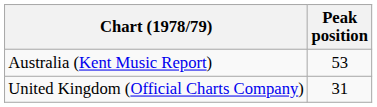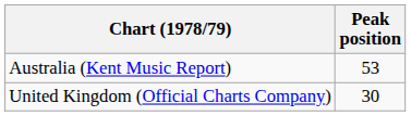 <table class="wikitable">
 <tr>
 <th>Chart (1978/79)</th>
 <th>Peak<br> position</th>
 </tr>
 <tr>
 <td>Australia (<a href='#'>Kent Music Report</a>)</td>
 <td align="center">53</td>
 </tr>
 <tr>
 <td>United Kingdom (<a href='#'>Official Charts Company</a>)</td>
-<td align="center">31</td>
+<td align="center">30</td>
 </tr>
 </table>
